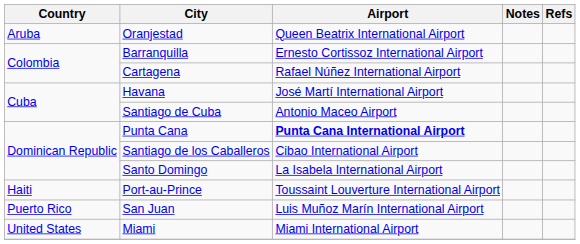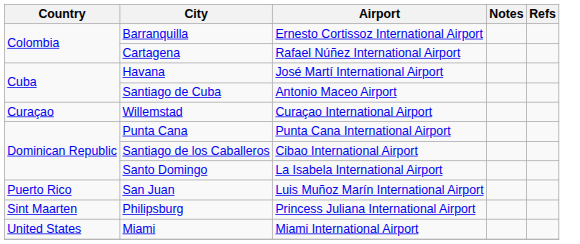 <table class="sortable wikitable">
 <tr>
 <th>Country</th>
 <th>City</th>
 <th>Airport</th>
 <th>Notes</th>
 <th class="unsortable">Refs</th>
-</tr>
-<tr>
-<td><a href='#'>Aruba</a></td>
-<td><a href='#'>Oranjestad</a></td>
-<td><a href='#'>Queen Beatrix International Airport</a></td>
-<td align=center></td>
-<td></td>
 </tr>
 <tr>
 <td rowspan=2><a href='#'>Colombia</a></td>
 <td><a href='#'>Barranquilla</a></td>
 <td><a href='#'>Ernesto Cortissoz International Airport</a></td>
 <td></td>
 <td></td>
 </tr>
 <tr>
 <td><a href='#'>Cartagena</a></td>
 <td><a href='#'>Rafael Núñez International Airport</a></td>
 <td align=center></td>
 <td></td>
 </tr>
 <tr>
 <td rowspan=2><a href='#'>Cuba</a></td>
 <td><a href='#'>Havana</a></td>
 <td><a href='#'>José Martí International Airport</a></td>
 <td align=center></td>
 <td></td>
 </tr>
 <tr>
 <td><a href='#'>Santiago de Cuba</a></td>
 <td><a href='#'>Antonio Maceo Airport</a></td>
 <td align=center></td>
 <td></td>
 </tr>
 <tr>
+<td><a href='#'>Curaçao</a></td>
+<td><a href='#'>Willemstad</a></td>
+<td><a href='#'>Curaçao International Airport</a></td>
+<td align=center></td>
+<td></td>
+</tr>
+<tr>
 <td rowspan=3><a href='#'>Dominican Republic</a></td>
 <td><a href='#'>Punta Cana</a></td>
-<td><strong><a href='#'>Punta Cana International Airport</a></strong></td>
+<td><a href='#'>Punta Cana International Airport</a></td>
 <td></td>
 <td></td>
 </tr>
 <tr>
 <td><a href='#'>Santiago de los Caballeros</a></td>
 <td><a href='#'>Cibao International Airport</a></td>
 <td align=center></td>
 <td></td>
 </tr>
 <tr>
 <td><a href='#'>Santo Domingo</a></td>
 <td><a href='#'>La Isabela International Airport</a></td>
 <td></td>
 <td></td>
 </tr>
 <tr>
-<td><a href='#'>Haiti</a></td>
-<td><a href='#'>Port-au-Prince</a></td>
-<td><a href='#'>Toussaint Louverture International Airport</a></td>
+<td><a href='#'>Puerto Rico</a></td>
+<td><a href='#'>San Juan</a></td>
+<td><a href='#'>Luis Muñoz Marín International Airport</a></td>
 <td align=center></td>
 <td></td>
 </tr>
 <tr>
-<td><a href='#'>Puerto Rico</a></td>
-<td><a href='#'>San Juan</a></td>
-<td><a href='#'>Luis Muñoz Marín International Airport</a></td>
+<td><a href='#'>Sint Maarten</a></td>
+<td><a href='#'>Philipsburg</a></td>
+<td><a href='#'>Princess Juliana International Airport</a></td>
 <td align=center></td>
 <td></td>
 </tr>
 <tr>
 <td><a href='#'>United States</a></td>
 <td><a href='#'>Miami</a></td>
 <td><a href='#'>Miami International Airport</a></td>
 <td align=center></td>
 <td></td>
 </tr>
 <tr>
 </tr>
 </table>
